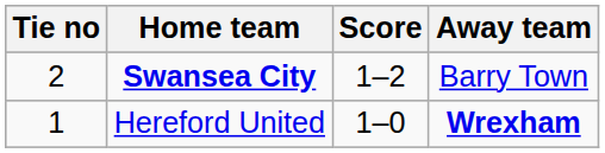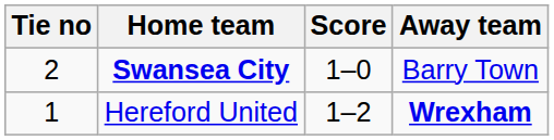 <table class="wikitable" style="text-align: center">
 <tr>
 <th>Tie no</th>
 <th>Home team</th>
 <th>Score</th>
 <th>Away team</th>
 </tr>
 <tr>
 <td>2</td>
 <td><strong><a href='#'>Swansea City</a></strong></td>
-<td>1–2</td>
+<td>1–0</td>
 <td><a href='#'>Barry Town</a></td>
 </tr>
 <tr>
 <td>1</td>
 <td><a href='#'>Hereford United</a></td>
-<td>1–0</td>
+<td>1–2</td>
 <td><strong><a href='#'>Wrexham</a></strong></td>
 </tr>
 </table>
